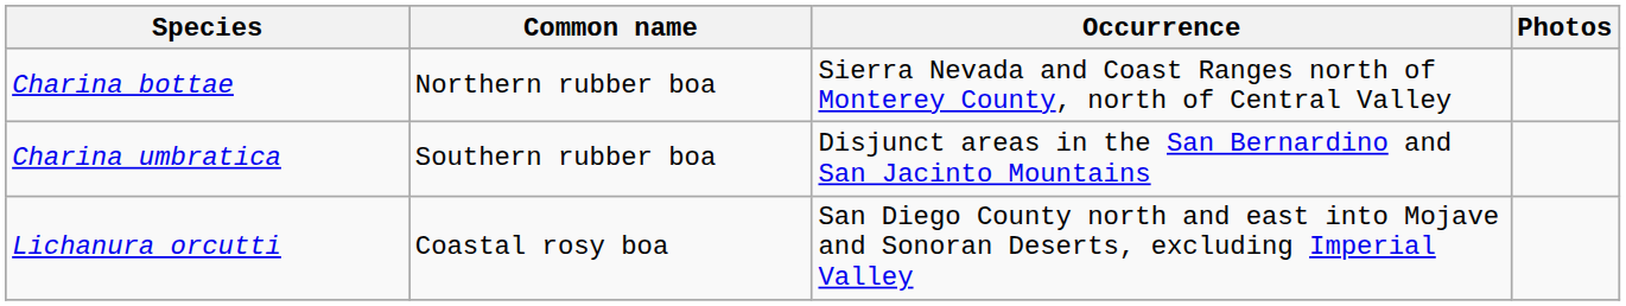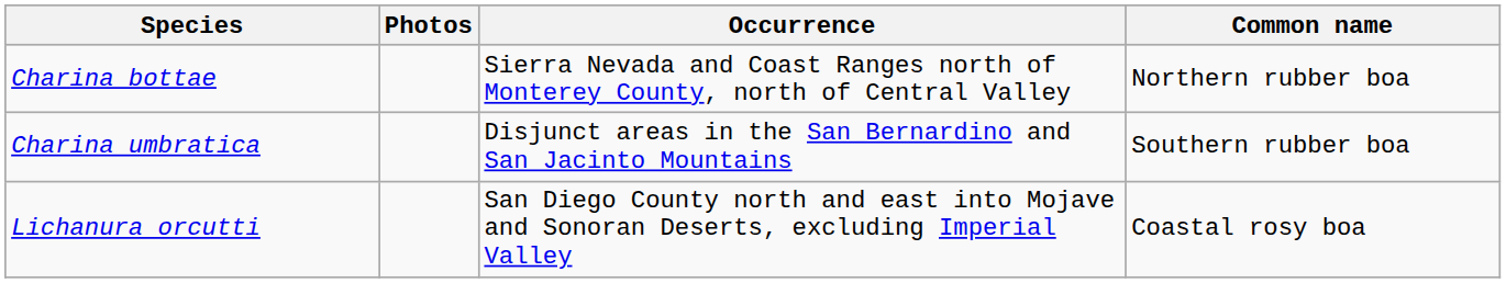 <table width=90% class="wikitable">
 <tr>
 <th width=25%>Species</th>
+<th>Photos</th>
+<th>Occurrence</th>
 <th width=25%>Common name</th>
-<th>Occurrence</th>
-<th>Photos</th>
 </tr>
 <tr>
 <td><em><a href='#'>Charina bottae</a></em></td>
+<td></td>
+<td>Sierra Nevada and Coast Ranges north of <a href='#'>Monterey County</a>, north of Central Valley</td>
 <td>Northern rubber boa</td>
-<td>Sierra Nevada and Coast Ranges north of <a href='#'>Monterey County</a>, north of Central Valley</td>
-<td></td>
 </tr>
 <tr>
 <td><em><a href='#'>Charina umbratica</a></em>   </td>
+<td></td>
+<td>Disjunct areas in the <a href='#'>San Bernardino</a> and <a href='#'>San Jacinto Mountains</a></td>
 <td>Southern rubber boa</td>
-<td>Disjunct areas in the <a href='#'>San Bernardino</a> and <a href='#'>San Jacinto Mountains</a></td>
-<td></td>
 </tr>
 <tr>
 <td><em><a href='#'>Lichanura orcutti</a></em></td>
+<td></td>
+<td>San Diego County north and east into Mojave and Sonoran Deserts, excluding <a href='#'>Imperial Valley</a></td>
 <td>Coastal rosy boa</td>
-<td>San Diego County north and east into Mojave and Sonoran Deserts, excluding <a href='#'>Imperial Valley</a></td>
-<td></td>
 </tr>
 </table>
